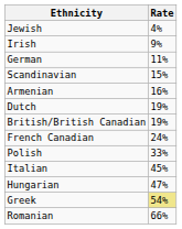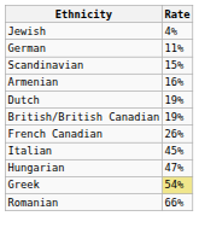 <table class="wikitable">
 <tr>
 <th>Ethnicity</th>
 <th>Rate</th>
 </tr>
 <tr>
 <td>Jewish</td>
 <td>4%</td>
-</tr>
-<tr>
-<td>Irish</td>
-<td>9%</td>
 </tr>
 <tr>
 <td>German</td>
 <td>11%</td>
 </tr>
 <tr>
 <td>Scandinavian</td>
 <td>15%</td>
 </tr>
 <tr>
 <td>Armenian</td>
 <td>16%</td>
 </tr>
 <tr>
 <td>Dutch</td>
 <td>19%</td>
 </tr>
 <tr>
 <td>British/British Canadian</td>
 <td>19%</td>
 </tr>
 <tr>
 <td>French Canadian</td>
-<td>24%</td>
-</tr>
-<tr>
-<td>Polish</td>
-<td>33%</td>
+<td>26%</td>
 </tr>
 <tr>
 <td>Italian</td>
 <td>45%</td>
 </tr>
 <tr>
 <td>Hungarian</td>
 <td>47%</td>
 </tr>
 <tr>
 <td>Greek</td>
 <td style="background: khaki;">54%</td>
 </tr>
 <tr>
 <td>Romanian</td>
 <td>66%</td>
 </tr>
 </table>
